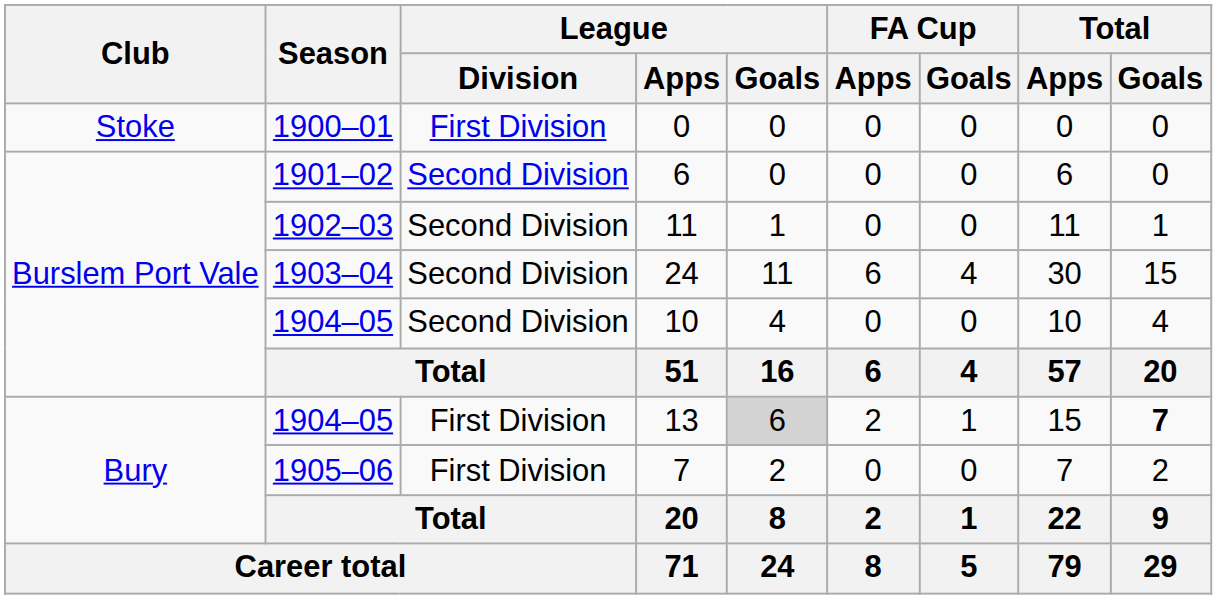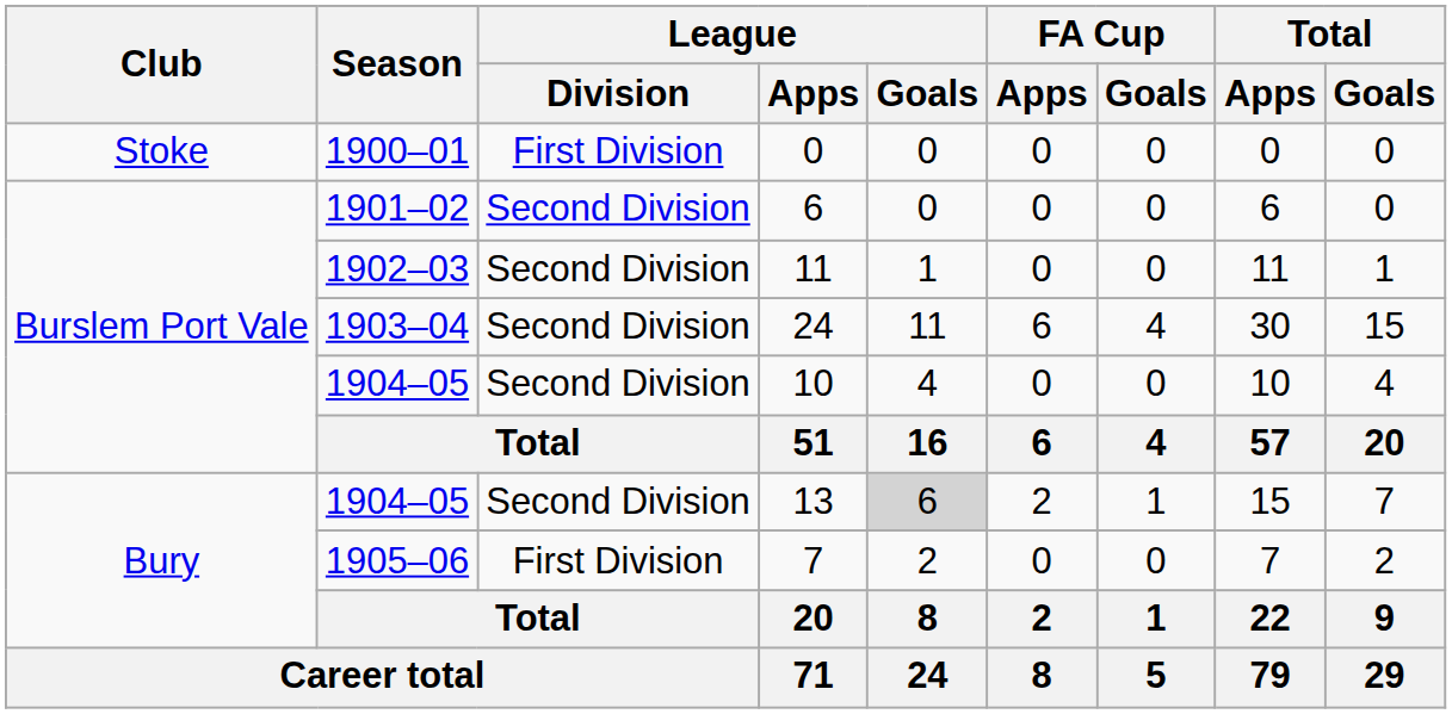 <table class="wikitable" style="text-align: center;">
 <tr>
 <th rowspan="2">Club</th>
 <th rowspan="2">Season</th>
 <th colspan="3">League</th>
 <th colspan="2">FA Cup</th>
 <th colspan="2">Total</th>
 </tr>
 <tr>
 <th>Division</th>
 <th>Apps</th>
 <th>Goals</th>
 <th>Apps</th>
 <th>Goals</th>
 <th>Apps</th>
 <th>Goals</th>
 </tr>
 <tr>
 <td><a href='#'>Stoke</a></td>
 <td><a href='#'>1900–01</a></td>
 <td><a href='#'>First Division</a></td>
 <td>0</td>
 <td>0</td>
 <td>0</td>
 <td>0</td>
 <td>0</td>
 <td>0</td>
 </tr>
 <tr>
 <td rowspan="5"><a href='#'>Burslem Port Vale</a></td>
 <td><a href='#'>1901–02</a></td>
 <td><a href='#'>Second Division</a></td>
 <td>6</td>
 <td>0</td>
 <td>0</td>
 <td>0</td>
 <td>6</td>
 <td>0</td>
 </tr>
 <tr>
 <td><a href='#'>1902–03</a></td>
 <td>Second Division</td>
 <td>11</td>
 <td>1</td>
 <td>0</td>
 <td>0</td>
 <td>11</td>
 <td>1</td>
 </tr>
 <tr>
 <td><a href='#'>1903–04</a></td>
 <td>Second Division</td>
 <td>24</td>
 <td>11</td>
 <td>6</td>
 <td>4</td>
 <td>30</td>
 <td>15</td>
 </tr>
 <tr>
 <td><a href='#'>1904–05</a></td>
 <td>Second Division</td>
 <td>10</td>
 <td>4</td>
 <td>0</td>
 <td>0</td>
 <td>10</td>
 <td>4</td>
 </tr>
 <tr>
 <th colspan="2">Total</th>
 <th>51</th>
 <th>16</th>
 <th>6</th>
 <th>4</th>
 <th>57</th>
 <th>20</th>
 </tr>
 <tr>
 <td rowspan="3"><a href='#'>Bury</a></td>
 <td><a href='#'>1904–05</a></td>
-<td>First Division</td>
+<td>Second Division</td>
 <td>13</td>
 <td style="background: lightgrey;">6</td>
 <td>2</td>
 <td>1</td>
 <td>15</td>
-<td><strong>7</strong></td>
+<td>7</td>
 </tr>
 <tr>
 <td><a href='#'>1905–06</a></td>
 <td>First Division</td>
 <td>7</td>
 <td>2</td>
 <td>0</td>
 <td>0</td>
 <td>7</td>
 <td>2</td>
 </tr>
 <tr>
 <th colspan="2">Total</th>
 <th>20</th>
 <th>8</th>
 <th>2</th>
 <th>1</th>
 <th>22</th>
 <th>9</th>
 </tr>
 <tr>
 <th colspan="3">Career total</th>
 <th>71</th>
 <th>24</th>
 <th>8</th>
 <th>5</th>
 <th>79</th>
 <th>29</th>
 </tr>
 </table>
